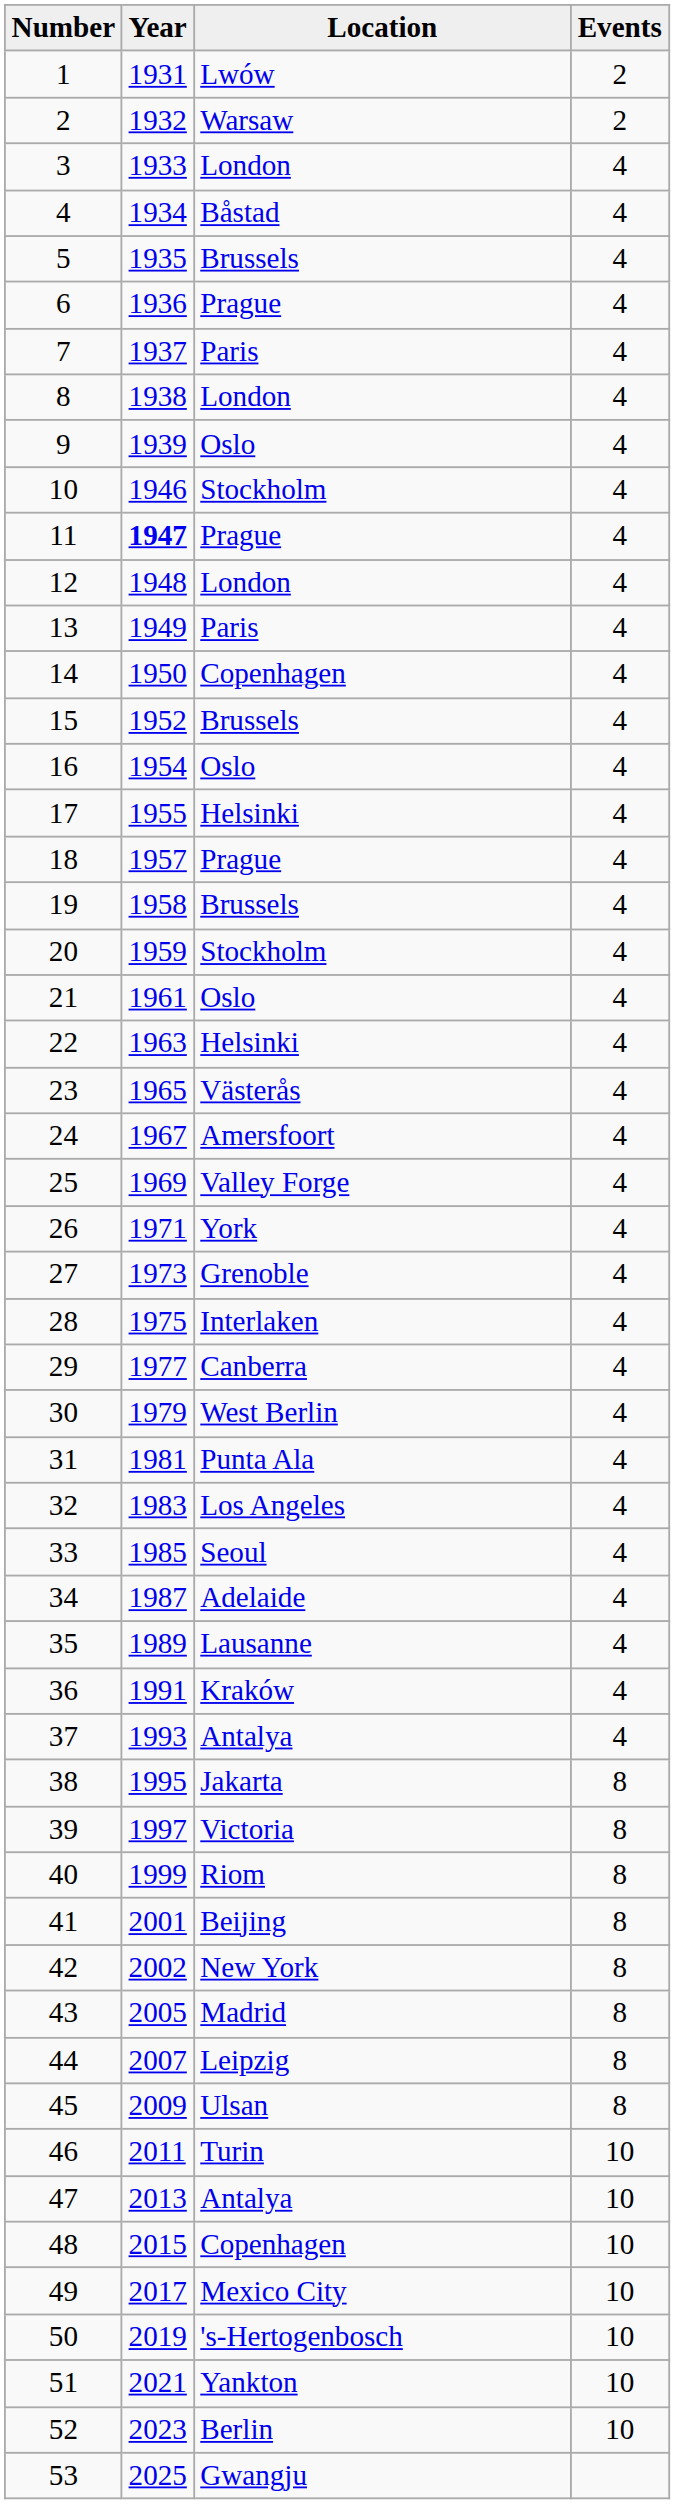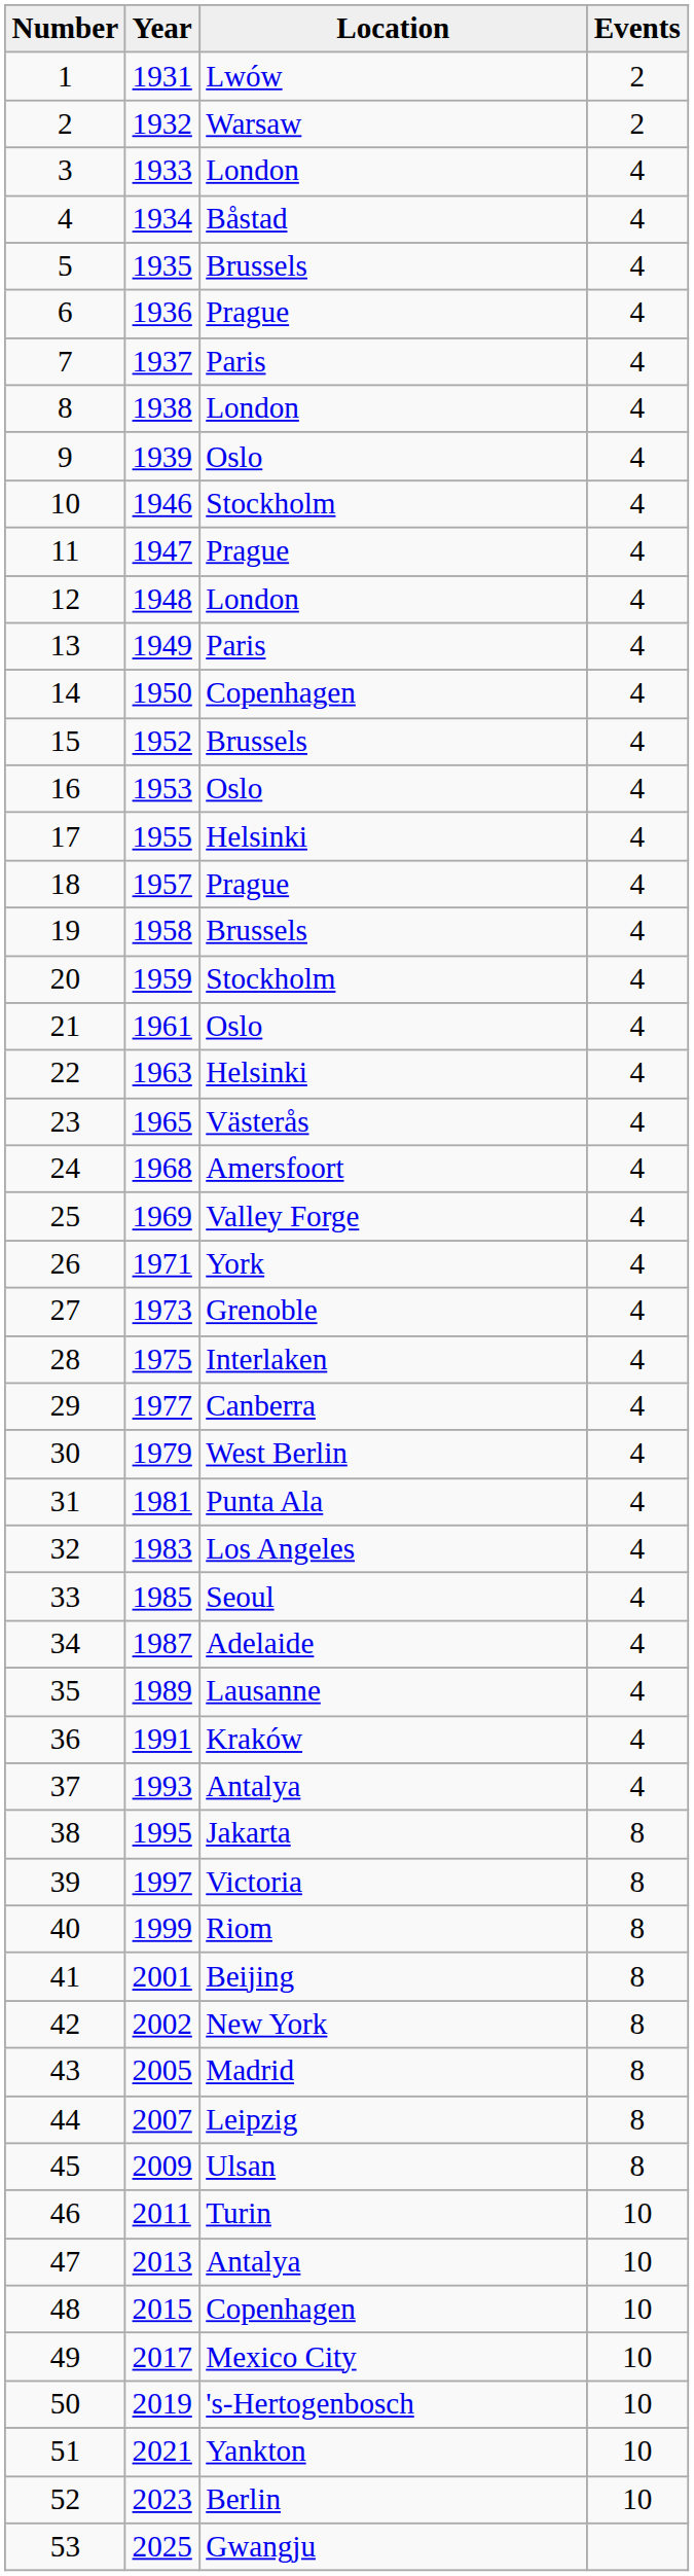 <table class="wikitable sortable">
 <tr>
 <th scope="col" ! width="25" style="background: #efefef;">Number</th>
 <th scope="col" ! width="25" style="background: #efefef;">Year</th>
 <th scope="col" ! width="200" style="background: #efefef;">Location</th>
 <th scope="col" ! width="25" style="background: #efefef;">Events</th>
 </tr>
 <tr>
 <td align=center>1</td>
 <td><a href='#'>1931</a></td>
 <td> <a href='#'>Lwów</a></td>
 <td align=center>2</td>
 </tr>
 <tr>
 <td align=center>2</td>
 <td><a href='#'>1932</a></td>
 <td> <a href='#'>Warsaw</a></td>
 <td align=center>2</td>
 </tr>
 <tr>
 <td align=center>3</td>
 <td><a href='#'>1933</a></td>
 <td> <a href='#'>London</a></td>
 <td align=center>4</td>
 </tr>
 <tr>
 <td align=center>4</td>
 <td><a href='#'>1934</a></td>
 <td> <a href='#'>Båstad</a></td>
 <td align=center>4</td>
 </tr>
 <tr>
 <td align=center>5</td>
 <td><a href='#'>1935</a></td>
 <td> <a href='#'>Brussels</a></td>
 <td align=center>4</td>
 </tr>
 <tr>
 <td align=center>6</td>
 <td><a href='#'>1936</a></td>
 <td> <a href='#'>Prague</a></td>
 <td align=center>4</td>
 </tr>
 <tr>
 <td align=center>7</td>
 <td><a href='#'>1937</a></td>
 <td> <a href='#'>Paris</a></td>
 <td align=center>4</td>
 </tr>
 <tr>
 <td align=center>8</td>
 <td><a href='#'>1938</a></td>
 <td> <a href='#'>London</a></td>
 <td align=center>4</td>
 </tr>
 <tr>
 <td align=center>9</td>
 <td><a href='#'>1939</a></td>
 <td> <a href='#'>Oslo</a></td>
 <td align=center>4</td>
 </tr>
 <tr>
 <td align=center>10</td>
 <td><a href='#'>1946</a></td>
 <td> <a href='#'>Stockholm</a></td>
 <td align=center>4</td>
 </tr>
 <tr>
 <td align=center>11</td>
-<td><strong><a href='#'>1947</a></strong></td>
+<td><a href='#'>1947</a></td>
 <td> <a href='#'>Prague</a></td>
 <td align=center>4</td>
 </tr>
 <tr>
 <td align=center>12</td>
 <td><a href='#'>1948</a></td>
 <td> <a href='#'>London</a></td>
 <td align=center>4</td>
 </tr>
 <tr>
 <td align=center>13</td>
 <td><a href='#'>1949</a></td>
 <td> <a href='#'>Paris</a></td>
 <td align=center>4</td>
 </tr>
 <tr>
 <td align=center>14</td>
 <td><a href='#'>1950</a></td>
 <td> <a href='#'>Copenhagen</a></td>
 <td align=center>4</td>
 </tr>
 <tr>
 <td align=center>15</td>
 <td><a href='#'>1952</a></td>
 <td> <a href='#'>Brussels</a></td>
 <td align=center>4</td>
 </tr>
 <tr>
 <td align=center>16</td>
-<td><a href='#'>1954</a></td>
+<td><a href='#'>1953</a></td>
 <td> <a href='#'>Oslo</a></td>
 <td align=center>4</td>
 </tr>
 <tr>
 <td align=center>17</td>
 <td><a href='#'>1955</a></td>
 <td> <a href='#'>Helsinki</a></td>
 <td align=center>4</td>
 </tr>
 <tr>
 <td align=center>18</td>
 <td><a href='#'>1957</a></td>
 <td> <a href='#'>Prague</a></td>
 <td align=center>4</td>
 </tr>
 <tr>
 <td align=center>19</td>
 <td><a href='#'>1958</a></td>
 <td> <a href='#'>Brussels</a></td>
 <td align=center>4</td>
 </tr>
 <tr>
 <td align=center>20</td>
 <td><a href='#'>1959</a></td>
 <td> <a href='#'>Stockholm</a></td>
 <td align=center>4</td>
 </tr>
 <tr>
 <td align=center>21</td>
 <td><a href='#'>1961</a></td>
 <td> <a href='#'>Oslo</a></td>
 <td align=center>4</td>
 </tr>
 <tr>
 <td align=center>22</td>
 <td><a href='#'>1963</a></td>
 <td> <a href='#'>Helsinki</a></td>
 <td align=center>4</td>
 </tr>
 <tr>
 <td align=center>23</td>
 <td><a href='#'>1965</a></td>
 <td> <a href='#'>Västerås</a></td>
 <td align=center>4</td>
 </tr>
 <tr>
 <td align=center>24</td>
-<td><a href='#'>1967</a></td>
+<td><a href='#'>1968</a></td>
 <td> <a href='#'>Amersfoort</a></td>
 <td align=center>4</td>
 </tr>
 <tr>
 <td align=center>25</td>
 <td><a href='#'>1969</a></td>
 <td> <a href='#'>Valley Forge</a></td>
 <td align=center>4</td>
 </tr>
 <tr>
 <td align=center>26</td>
 <td><a href='#'>1971</a></td>
 <td> <a href='#'>York</a></td>
 <td align=center>4</td>
 </tr>
 <tr>
 <td align=center>27</td>
 <td><a href='#'>1973</a></td>
 <td> <a href='#'>Grenoble</a></td>
 <td align=center>4</td>
 </tr>
 <tr>
 <td align=center>28</td>
 <td><a href='#'>1975</a></td>
 <td> <a href='#'>Interlaken</a></td>
 <td align=center>4</td>
 </tr>
 <tr>
 <td align=center>29</td>
 <td><a href='#'>1977</a></td>
 <td> <a href='#'>Canberra</a></td>
 <td align=center>4</td>
 </tr>
 <tr>
 <td align=center>30</td>
 <td><a href='#'>1979</a></td>
 <td> <a href='#'>West Berlin</a></td>
 <td align=center>4</td>
 </tr>
 <tr>
 <td align=center>31</td>
 <td><a href='#'>1981</a></td>
 <td> <a href='#'>Punta Ala</a></td>
 <td align=center>4</td>
 </tr>
 <tr>
 <td align=center>32</td>
 <td><a href='#'>1983</a></td>
 <td> <a href='#'>Los Angeles</a></td>
 <td align=center>4</td>
 </tr>
 <tr>
 <td align=center>33</td>
 <td><a href='#'>1985</a></td>
 <td> <a href='#'>Seoul</a></td>
 <td align=center>4</td>
 </tr>
 <tr>
 <td align=center>34</td>
 <td><a href='#'>1987</a></td>
 <td> <a href='#'>Adelaide</a></td>
 <td align=center>4</td>
 </tr>
 <tr>
 <td align=center>35</td>
 <td><a href='#'>1989</a></td>
 <td> <a href='#'>Lausanne</a></td>
 <td align=center>4</td>
 </tr>
 <tr>
 <td align=center>36</td>
 <td><a href='#'>1991</a></td>
 <td> <a href='#'>Kraków</a></td>
 <td align=center>4</td>
 </tr>
 <tr>
 <td align=center>37</td>
 <td><a href='#'>1993</a></td>
 <td> <a href='#'>Antalya</a></td>
 <td align=center>4</td>
 </tr>
 <tr>
 <td align=center>38</td>
 <td><a href='#'>1995</a></td>
 <td> <a href='#'>Jakarta</a></td>
 <td align=center>8</td>
 </tr>
 <tr>
 <td align=center>39</td>
 <td><a href='#'>1997</a></td>
 <td> <a href='#'>Victoria</a></td>
 <td align=center>8</td>
 </tr>
 <tr>
 <td align=center>40</td>
 <td><a href='#'>1999</a></td>
 <td> <a href='#'>Riom</a></td>
 <td align=center>8</td>
 </tr>
 <tr>
 <td align=center>41</td>
 <td><a href='#'>2001</a></td>
 <td> <a href='#'>Beijing</a></td>
 <td align=center>8</td>
 </tr>
 <tr>
 <td align=center>42</td>
 <td><a href='#'>2002</a></td>
 <td> <a href='#'>New York</a></td>
 <td align=center>8</td>
 </tr>
 <tr>
 <td align=center>43</td>
 <td><a href='#'>2005</a></td>
 <td> <a href='#'>Madrid</a></td>
 <td align=center>8</td>
 </tr>
 <tr>
 <td align=center>44</td>
 <td><a href='#'>2007</a></td>
 <td> <a href='#'>Leipzig</a></td>
 <td align=center>8</td>
 </tr>
 <tr>
 <td align=center>45</td>
 <td><a href='#'>2009</a></td>
 <td> <a href='#'>Ulsan</a></td>
 <td align=center>8</td>
 </tr>
 <tr>
 <td align=center>46</td>
 <td><a href='#'>2011</a></td>
 <td> <a href='#'>Turin</a></td>
 <td align=center>10</td>
 </tr>
 <tr>
 <td align=center>47</td>
 <td><a href='#'>2013</a></td>
 <td> <a href='#'>Antalya</a></td>
 <td align=center>10</td>
 </tr>
 <tr>
 <td align=center>48</td>
 <td><a href='#'>2015</a></td>
 <td> <a href='#'>Copenhagen</a></td>
 <td align=center>10</td>
 </tr>
 <tr>
 <td align=center>49</td>
 <td><a href='#'>2017</a></td>
 <td> <a href='#'>Mexico City</a></td>
 <td align=center>10</td>
 </tr>
 <tr>
 <td align=center>50</td>
 <td><a href='#'>2019</a></td>
 <td> <a href='#'>'s-Hertogenbosch</a></td>
 <td align=center>10</td>
 </tr>
 <tr>
 <td align=center>51</td>
 <td><a href='#'>2021</a></td>
 <td> <a href='#'>Yankton</a></td>
 <td align=center>10</td>
 </tr>
 <tr>
 <td align=center>52</td>
 <td><a href='#'>2023</a></td>
 <td> <a href='#'>Berlin</a></td>
 <td align=center>10</td>
 </tr>
 <tr>
 <td align=center>53</td>
 <td><a href='#'>2025</a></td>
 <td> <a href='#'>Gwangju</a></td>
 <td align=center></td>
 </tr>
 </table>
